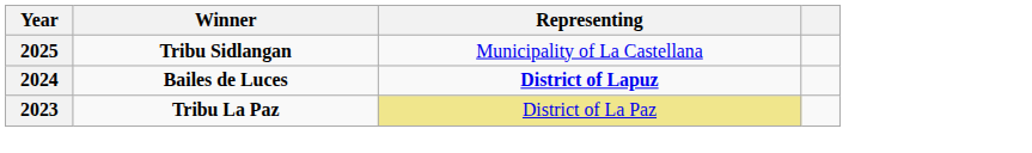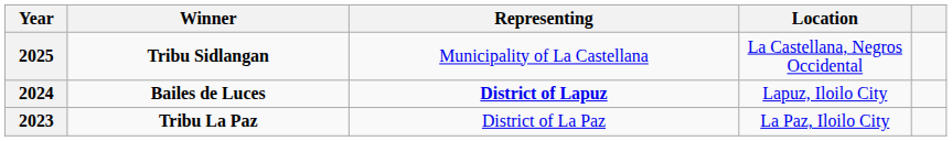 <table class="wikitable sortable" style="text-align:center;">
 <tr>
 <th class="autorowspan" width="50">Year</th>
 <th class="autorowspan" width="250">Winner</th>
 <th class="autorowspan" width="350">Representing</th>
+<th class="unsortable" width="150">Location</th>
 <th class="unsortable" width="25"></th>
 </tr>
 <tr>
 <th>2025</th>
 <td><strong>Tribu Sidlangan</strong></td>
 <td><a href='#'>Municipality of La Castellana</a></td>
+<td><a href='#'>La Castellana, Negros Occidental</a></td>
 <td></td>
 </tr>
 <tr>
 <th>2024</th>
 <td><strong>Bailes de Luces</strong></td>
 <td><strong><a href='#'>District of Lapuz</a></strong></td>
+<td><a href='#'>Lapuz, Iloilo City</a></td>
 <td></td>
 </tr>
 <tr>
 <th>2023</th>
 <td><strong>Tribu La Paz</strong></td>
-<td style="background: khaki;"><a href='#'>District of La Paz</a></td>
+<td><a href='#'>District of La Paz</a></td>
+<td><a href='#'>La Paz, Iloilo City</a></td>
 <td></td>
 </tr>
 </table>
